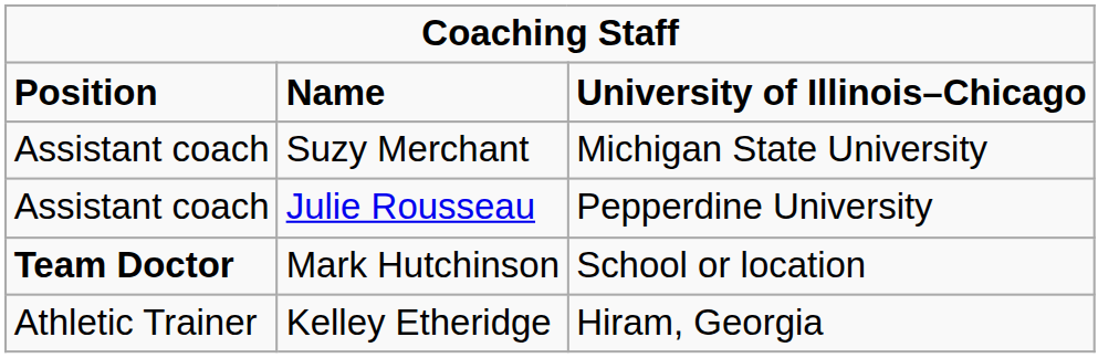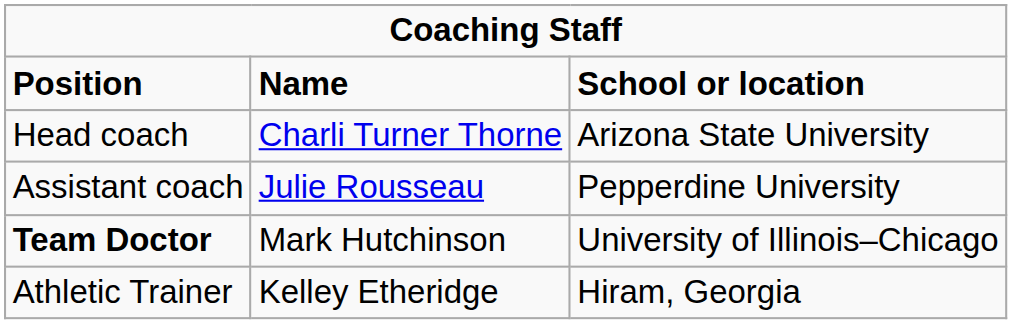 <table class="wikitable" >
 <tr style="font-weight:bold" align="center" valign="bottom">
 <td width="78" colspan=3>Coaching Staff</td>
 </tr>
 <tr style="font-weight:bold"  valign="bottom">
 <td>Position</td>
 <td>Name</td>
-<td>University of Illinois–Chicago</td>
+<td>School or location</td>
 </tr>
 <tr valign="bottom">
-<td>Assistant coach</td>
-<td>Suzy Merchant</td>
-<td>Michigan State University</td>
+<td>Head coach</td>
+<td><a href='#'>Charli Turner Thorne</a></td>
+<td>Arizona State University</td>
 </tr>
 <tr valign="bottom">
 <td>Assistant coach</td>
 <td><a href='#'>Julie Rousseau</a></td>
 <td>Pepperdine University</td>
 </tr>
 <tr valign="bottom">
 <td><strong>Team Doctor</strong></td>
 <td>Mark Hutchinson</td>
-<td>School or location</td>
+<td>University of Illinois–Chicago</td>
 </tr>
 <tr valign="bottom">
 <td>Athletic Trainer</td>
 <td>Kelley Etheridge</td>
 <td>Hiram, Georgia</td>
 </tr>
 </table>
